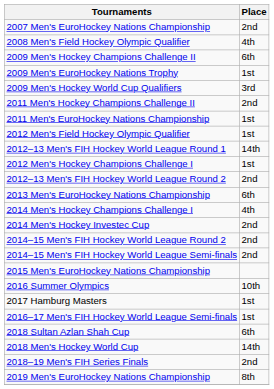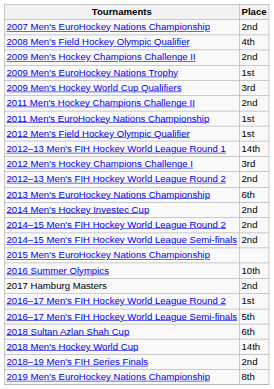 <table class="wikitable collapsible">
 <tr>
 <th>Tournaments</th>
 <th>Place</th>
 </tr>
 <tr>
 <td><a href='#'>2007 Men's EuroHockey Nations Championship</a></td>
 <td>2nd</td>
 </tr>
 <tr>
 <td><a href='#'>2008 Men's Field Hockey Olympic Qualifier</a></td>
 <td>4th</td>
 </tr>
 <tr>
 <td><a href='#'>2009 Men's Hockey Champions Challenge II</a></td>
-<td>6th</td>
+<td>2nd</td>
 </tr>
 <tr>
 <td><a href='#'>2009 Men's EuroHockey Nations Trophy</a></td>
 <td>1st</td>
 </tr>
 <tr>
 <td><a href='#'>2009 Men's Hockey World Cup Qualifiers</a></td>
 <td>3rd</td>
 </tr>
 <tr>
 <td><a href='#'>2011 Men's Hockey Champions Challenge II</a></td>
 <td>2nd</td>
 </tr>
 <tr>
 <td><a href='#'>2011 Men's EuroHockey Nations Championship</a></td>
 <td>1st</td>
 </tr>
 <tr>
 <td><a href='#'>2012 Men's Field Hockey Olympic Qualifier</a></td>
 <td>1st</td>
 </tr>
 <tr>
 <td><a href='#'>2012–13 Men's FIH Hockey World League Round 1</a></td>
 <td>14th</td>
 </tr>
 <tr>
 <td><a href='#'>2012 Men's Hockey Champions Challenge I</a></td>
-<td>1st</td>
+<td>3rd</td>
 </tr>
 <tr>
 <td><a href='#'>2012–13 Men's FIH Hockey World League Round 2</a></td>
 <td>2nd</td>
 </tr>
 <tr>
 <td><a href='#'>2013 Men's EuroHockey Nations Championship</a></td>
 <td>6th</td>
-</tr>
-<tr>
-<td><a href='#'>2014 Men's Hockey Champions Challenge I</a></td>
-<td>4th</td>
 </tr>
 <tr>
 <td><a href='#'>2014 Men's Hockey Investec Cup</a></td>
 <td>2nd</td>
 </tr>
 <tr>
 <td><a href='#'>2014–15 Men's FIH Hockey World League Round 2</a></td>
 <td>2nd</td>
 </tr>
 <tr>
 <td><a href='#'>2014–15 Men's FIH Hockey World League Semi-finals</a></td>
 <td>2nd</td>
 </tr>
 <tr>
 <td><a href='#'>2015 Men's EuroHockey Nations Championship</a></td>
 <td></td>
 </tr>
 <tr>
 <td><a href='#'>2016 Summer Olympics</a></td>
 <td>10th</td>
 </tr>
 <tr>
 <td>2017 Hamburg Masters</td>
+<td>2nd</td>
+</tr>
+<tr>
+<td><a href='#'>2016–17 Men's FIH Hockey World League Round 2</a></td>
 <td>1st</td>
 </tr>
 <tr>
 <td><a href='#'>2016–17 Men's FIH Hockey World League Semi-finals</a></td>
-<td>1st</td>
+<td>5th</td>
 </tr>
 <tr>
 <td><a href='#'>2018 Sultan Azlan Shah Cup</a></td>
 <td>6th</td>
 </tr>
 <tr>
 <td><a href='#'>2018 Men's Hockey World Cup</a></td>
 <td>14th</td>
 </tr>
 <tr>
 <td><a href='#'>2018–19 Men's FIH Series Finals</a></td>
 <td>2nd</td>
 </tr>
 <tr>
 <td><a href='#'>2019 Men's EuroHockey Nations Championship</a></td>
 <td>8th</td>
 </tr>
 <tr>
 </tr>
 </table>
